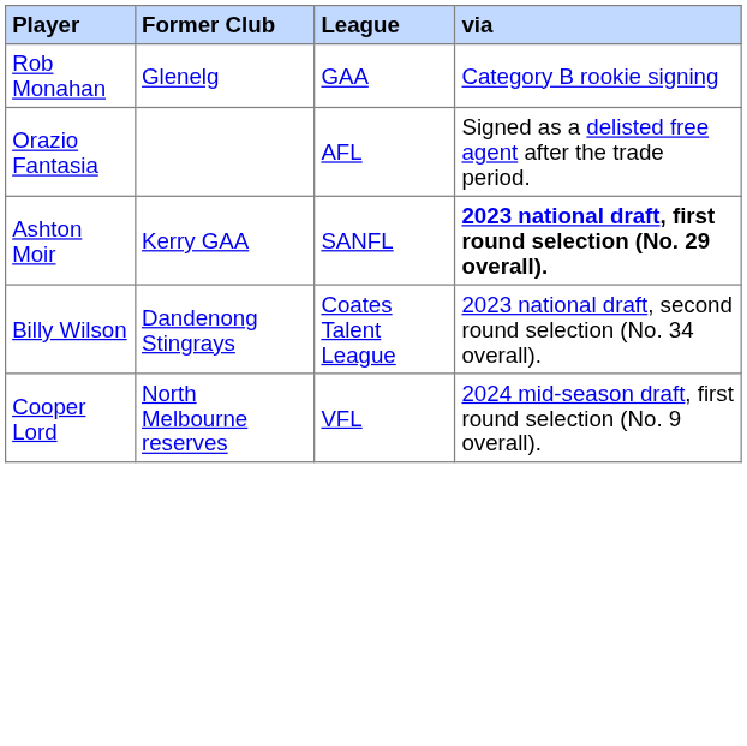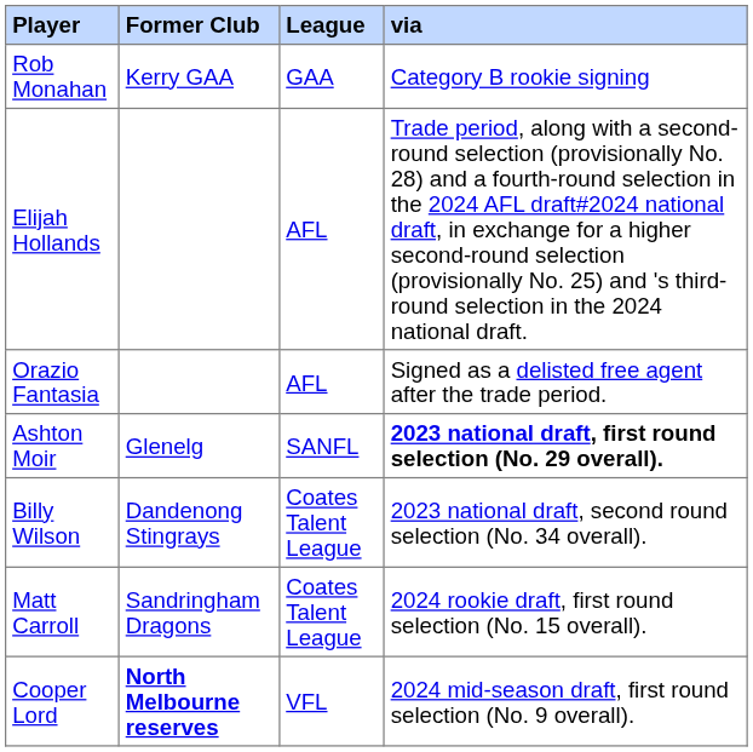 <table border="1" cellpadding="4" cellspacing="0"  style="text-align:left; font-size:95%; border-collapse:collapse; width:80%;">
 <tr style="background:#C1D8FF;">
 <th>Player</th>
 <th>Former Club</th>
 <th>League</th>
 <th>via</th>
 </tr>
 <tr>
 <td><a href='#'>Rob Monahan</a></td>
-<td><a href='#'>Glenelg</a></td>
+<td><a href='#'>Kerry GAA</a></td>
 <td><a href='#'>GAA</a></td>
 <td><a href='#'>Category B rookie signing</a></td>
+</tr>
+<tr>
+<td><a href='#'>Elijah Hollands</a></td>
+<td></td>
+<td><a href='#'>AFL</a></td>
+<td><a href='#'>Trade period</a>, along with a second-round selection (provisionally No. 28) and a fourth-round selection in the <a href='#'>2024 AFL draft#2024 national draft</a>, in exchange for a higher second-round selection (provisionally No. 25) and 's third-round selection in the 2024 national draft.</td>
 </tr>
 <tr>
 <td><a href='#'>Orazio Fantasia</a></td>
 <td></td>
 <td><a href='#'>AFL</a></td>
 <td>Signed as a <a href='#'>delisted free agent</a> after the trade period.</td>
 </tr>
 <tr>
 <td><a href='#'>Ashton Moir</a></td>
-<td><a href='#'>Kerry GAA</a></td>
+<td><a href='#'>Glenelg</a></td>
 <td><a href='#'>SANFL</a></td>
 <td><strong><a href='#'>2023 national draft</a>, first round selection (No. 29 overall).</strong></td>
 </tr>
 <tr>
 <td><a href='#'>Billy Wilson</a></td>
 <td><a href='#'>Dandenong Stingrays</a></td>
 <td><a href='#'>Coates Talent League</a></td>
 <td><a href='#'>2023 national draft</a>, second round selection (No. 34 overall).</td>
 </tr>
 <tr>
+<td><a href='#'>Matt Carroll</a></td>
+<td><a href='#'>Sandringham Dragons</a></td>
+<td><a href='#'>Coates Talent League</a></td>
+<td><a href='#'>2024 rookie draft</a>, first round selection (No. 15 overall).</td>
+</tr>
+<tr>
 <td><a href='#'>Cooper Lord</a></td>
-<td><a href='#'>North Melbourne reserves</a></td>
+<td><strong><a href='#'>North Melbourne reserves</a></strong></td>
 <td><a href='#'>VFL</a></td>
 <td><a href='#'>2024 mid-season draft</a>, first round selection (No. 9 overall).</td>
 </tr>
 </table>
